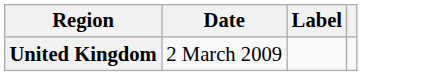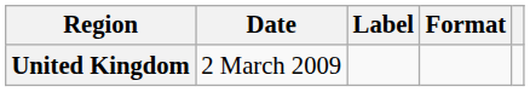 <table class="wikitable plainrowheaders">
 <tr>
 <th scope="col">Region</th>
 <th scope="col">Date</th>
 <th scope="col">Label</th>
+<th scope="col">Format</th>
 <th scope="col"></th>
 </tr>
 <tr>
 <th scope="row">United Kingdom</th>
 <td>2 March 2009</td>
 <td></td>
+<td></td>
 <td style="text-align:center;"></td>
 </tr>
 </table>
